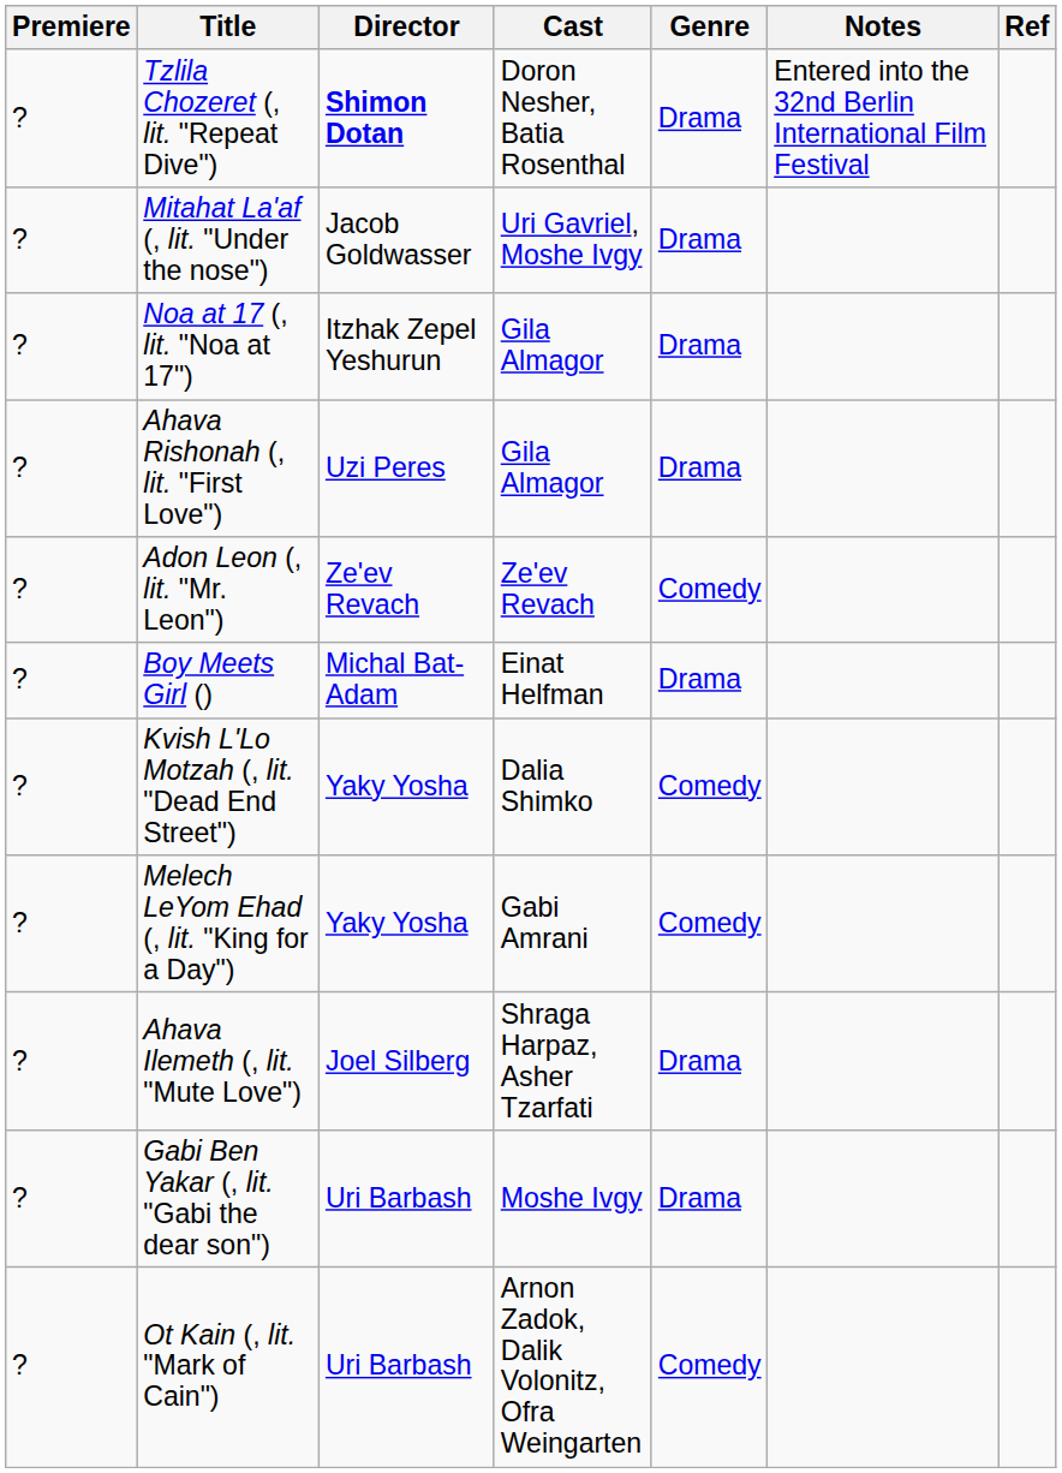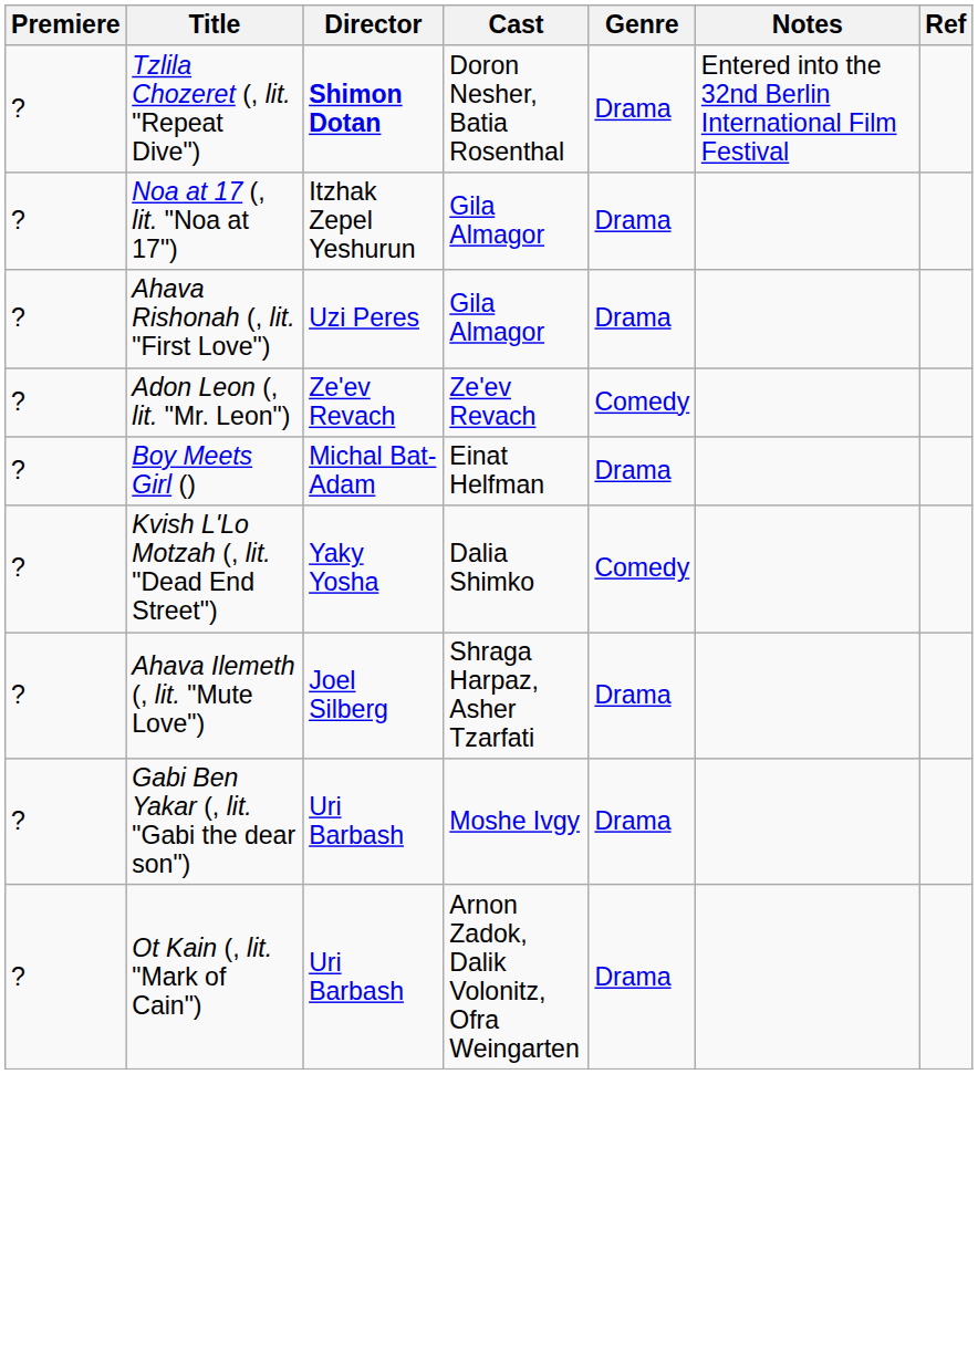 <table class="wikitable">
 <tr>
 <th>Premiere</th>
 <th>Title</th>
 <th>Director</th>
 <th width=15%>Cast</th>
 <th>Genre</th>
 <th>Notes</th>
 <th>Ref</th>
 </tr>
 <tr>
 <td>?</td>
 <td><em><a href='#'>Tzlila Chozeret</a></em> (, <em>lit.</em> "Repeat Dive")</td>
 <td><strong><a href='#'>Shimon Dotan</a></strong></td>
 <td>Doron Nesher, Batia Rosenthal</td>
 <td><a href='#'>Drama</a></td>
 <td>Entered into the <a href='#'>32nd Berlin International Film Festival</a></td>
-<td></td>
-</tr>
-<tr>
-<td>?</td>
-<td><em><a href='#'>Mitahat La'af</a></em> (, <em>lit.</em> "Under the nose")</td>
-<td>Jacob Goldwasser</td>
-<td><a href='#'>Uri Gavriel</a>, <a href='#'>Moshe Ivgy</a></td>
-<td><a href='#'>Drama</a></td>
-<td></td>
 <td></td>
 </tr>
 <tr>
 <td>?</td>
 <td><em><a href='#'>Noa at 17</a></em> (, <em>lit.</em> "Noa at 17")</td>
 <td>Itzhak Zepel Yeshurun</td>
 <td><a href='#'>Gila Almagor</a></td>
 <td><a href='#'>Drama</a></td>
 <td></td>
 <td></td>
 </tr>
 <tr>
 <td>?</td>
 <td><em>Ahava Rishonah</em> (, <em>lit.</em> "First Love")</td>
 <td><a href='#'>Uzi Peres</a></td>
 <td><a href='#'>Gila Almagor</a></td>
 <td><a href='#'>Drama</a></td>
 <td></td>
 <td></td>
 </tr>
 <tr>
 <td>?</td>
 <td><em>Adon Leon</em> (, <em>lit.</em> "Mr. Leon")</td>
 <td><a href='#'>Ze'ev Revach</a></td>
 <td><a href='#'>Ze'ev Revach</a></td>
 <td><a href='#'>Comedy</a></td>
 <td></td>
 <td></td>
 </tr>
 <tr>
 <td>?</td>
 <td><em><a href='#'>Boy Meets Girl</a></em> ()</td>
 <td><a href='#'>Michal Bat-Adam</a></td>
 <td>Einat Helfman</td>
 <td><a href='#'>Drama</a></td>
 <td></td>
 <td></td>
 </tr>
 <tr>
 <td>?</td>
 <td><em>Kvish L'Lo Motzah</em> (, <em>lit.</em> "Dead End Street")</td>
 <td><a href='#'>Yaky Yosha</a></td>
 <td>Dalia Shimko</td>
 <td><a href='#'>Comedy</a></td>
 <td></td>
 <td></td>
 </tr>
 <tr>
 <td>?</td>
-<td><em>Melech LeYom Ehad</em> (, <em>lit.</em> "King for a Day")</td>
-<td><a href='#'>Yaky Yosha</a></td>
-<td>Gabi Amrani</td>
-<td><a href='#'>Comedy</a></td>
-<td></td>
-<td></td>
-</tr>
-<tr>
-<td>?</td>
 <td><em>Ahava Ilemeth</em> (, <em>lit.</em> "Mute Love")</td>
 <td><a href='#'>Joel Silberg</a></td>
 <td>Shraga Harpaz, Asher Tzarfati</td>
 <td><a href='#'>Drama</a></td>
 <td></td>
 <td></td>
 </tr>
 <tr>
 <td>?</td>
 <td><em>Gabi Ben Yakar</em> (, <em>lit.</em> "Gabi the dear son")</td>
 <td><a href='#'>Uri Barbash</a></td>
 <td><a href='#'>Moshe Ivgy</a></td>
 <td><a href='#'>Drama</a></td>
 <td></td>
 <td></td>
 </tr>
 <tr>
 <td>?</td>
 <td><em>Ot Kain</em> (, <em>lit.</em> "Mark of Cain")</td>
 <td><a href='#'>Uri Barbash</a></td>
 <td>Arnon Zadok, Dalik Volonitz, Ofra Weingarten</td>
-<td><a href='#'>Comedy</a></td>
+<td><a href='#'>Drama</a></td>
 <td></td>
 <td></td>
 </tr>
 </table>
